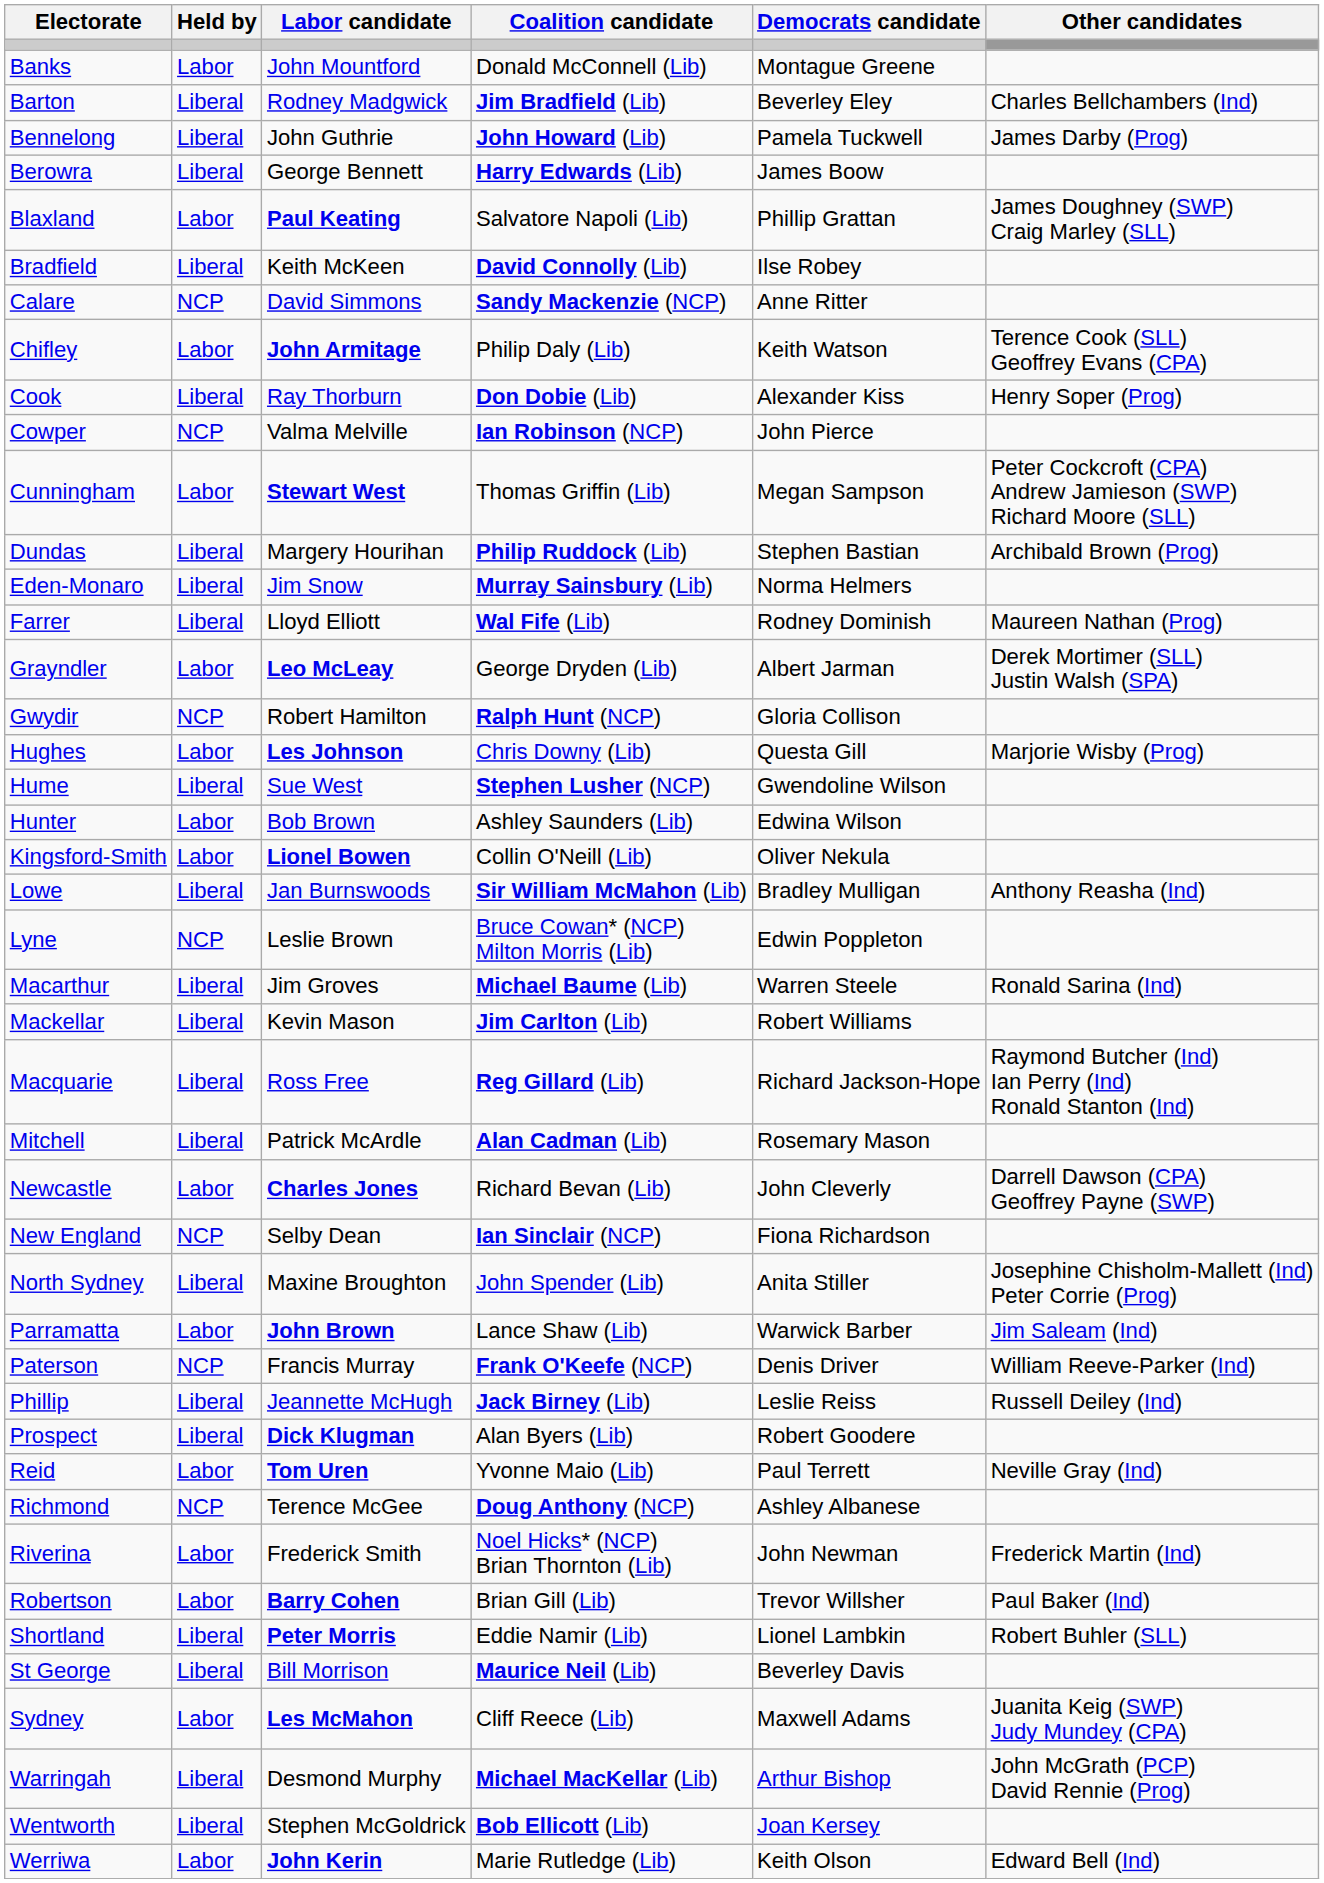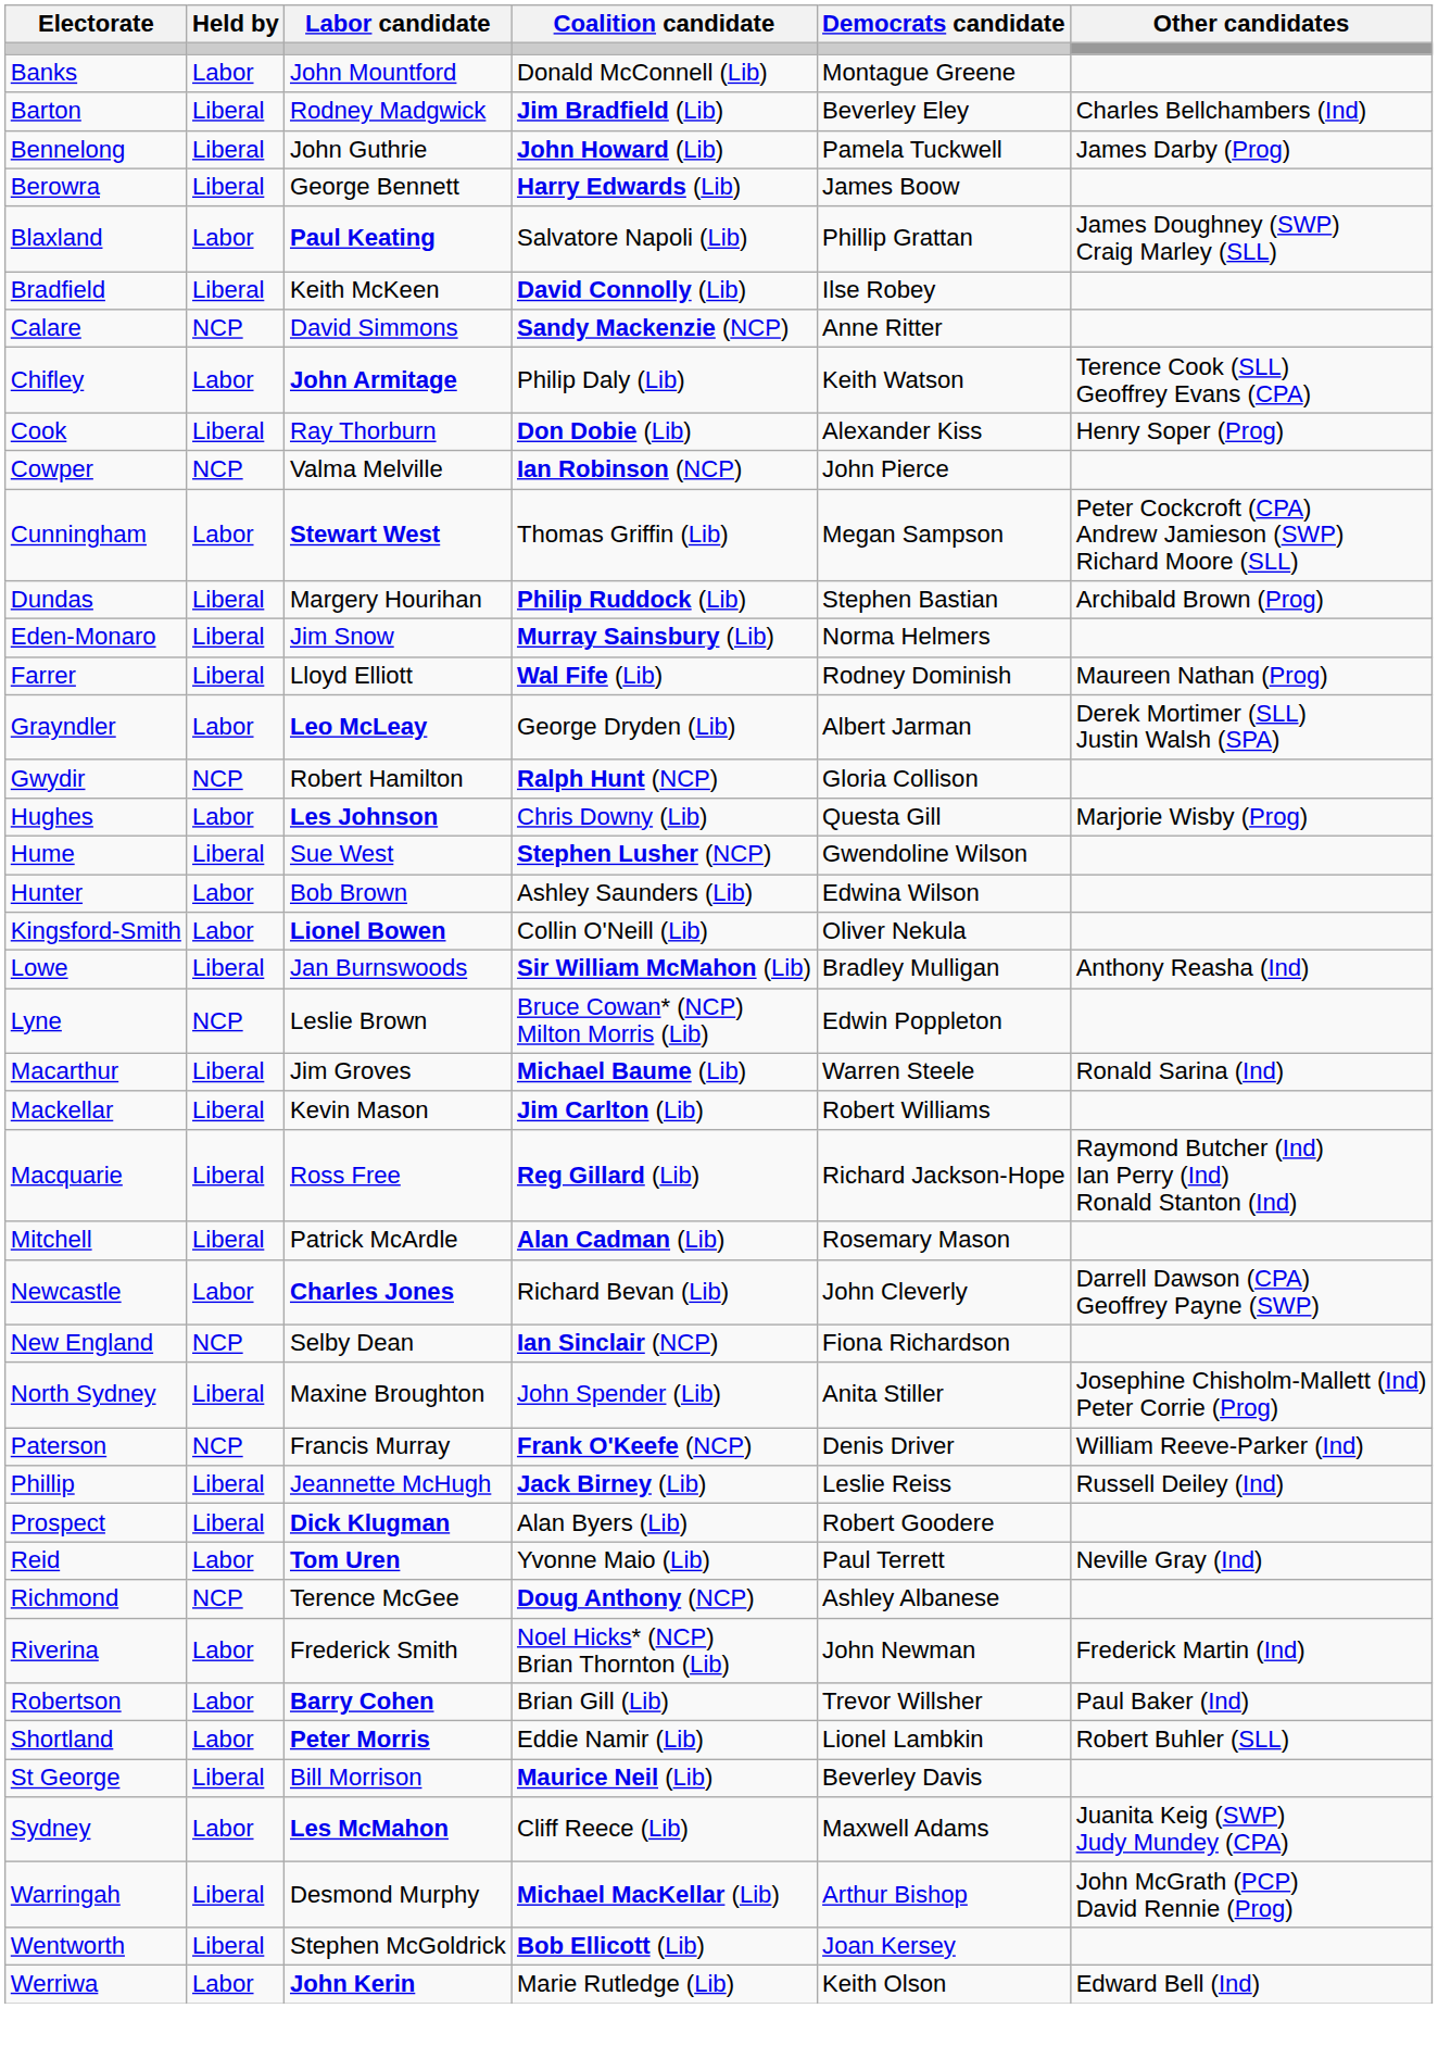 <table class="wikitable">
 <tr>
 <th>Electorate</th>
 <th>Held by</th>
 <th><a href='#'>Labor</a> candidate</th>
 <th><a href='#'>Coalition</a> candidate</th>
 <th><a href='#'>Democrats</a> candidate</th>
 <th>Other candidates</th>
 </tr>
 <tr bgcolor="#cccccc">
 <td></td>
 <td></td>
 <td></td>
 <td></td>
 <td></td>
 <td bgcolor="#999999"></td>
 </tr>
 <tr>
 <td><a href='#'>Banks</a></td>
 <td><a href='#'>Labor</a></td>
 <td><a href='#'>John Mountford</a></td>
 <td>Donald McConnell (<a href='#'>Lib</a>)</td>
 <td>Montague Greene</td>
 <td></td>
 </tr>
 <tr>
 <td><a href='#'>Barton</a></td>
 <td><a href='#'>Liberal</a></td>
 <td><a href='#'>Rodney Madgwick</a></td>
 <td><strong><a href='#'>Jim Bradfield</a></strong> (<a href='#'>Lib</a>)</td>
 <td>Beverley Eley</td>
 <td>Charles Bellchambers (<a href='#'>Ind</a>)</td>
 </tr>
 <tr>
 <td><a href='#'>Bennelong</a></td>
 <td><a href='#'>Liberal</a></td>
 <td>John Guthrie</td>
 <td><strong><a href='#'>John Howard</a></strong> (<a href='#'>Lib</a>)</td>
 <td>Pamela Tuckwell</td>
 <td>James Darby (<a href='#'>Prog</a>)</td>
 </tr>
 <tr>
 <td><a href='#'>Berowra</a></td>
 <td><a href='#'>Liberal</a></td>
 <td>George Bennett</td>
 <td><strong><a href='#'>Harry Edwards</a></strong> (<a href='#'>Lib</a>)</td>
 <td>James Boow</td>
 <td></td>
 </tr>
 <tr>
 <td><a href='#'>Blaxland</a></td>
 <td><a href='#'>Labor</a></td>
 <td><strong><a href='#'>Paul Keating</a></strong></td>
 <td>Salvatore Napoli (<a href='#'>Lib</a>)</td>
 <td>Phillip Grattan</td>
 <td>James Doughney (<a href='#'>SWP</a>)<br>Craig Marley (<a href='#'>SLL</a>)</td>
 </tr>
 <tr>
 <td><a href='#'>Bradfield</a></td>
 <td><a href='#'>Liberal</a></td>
 <td>Keith McKeen</td>
 <td><strong><a href='#'>David Connolly</a></strong> (<a href='#'>Lib</a>)</td>
 <td>Ilse Robey</td>
 <td></td>
 </tr>
 <tr>
 <td><a href='#'>Calare</a></td>
 <td><a href='#'>NCP</a></td>
 <td><a href='#'>David Simmons</a></td>
 <td><strong><a href='#'>Sandy Mackenzie</a></strong> (<a href='#'>NCP</a>)</td>
 <td>Anne Ritter</td>
 <td></td>
 </tr>
 <tr>
 <td><a href='#'>Chifley</a></td>
 <td><a href='#'>Labor</a></td>
 <td><strong><a href='#'>John Armitage</a></strong></td>
 <td>Philip Daly (<a href='#'>Lib</a>)</td>
 <td>Keith Watson</td>
 <td>Terence Cook (<a href='#'>SLL</a>)<br>Geoffrey Evans (<a href='#'>CPA</a>)</td>
 </tr>
 <tr>
 <td><a href='#'>Cook</a></td>
 <td><a href='#'>Liberal</a></td>
 <td><a href='#'>Ray Thorburn</a></td>
 <td><strong><a href='#'>Don Dobie</a></strong> (<a href='#'>Lib</a>)</td>
 <td>Alexander Kiss</td>
 <td>Henry Soper (<a href='#'>Prog</a>)</td>
 </tr>
 <tr>
 <td><a href='#'>Cowper</a></td>
 <td><a href='#'>NCP</a></td>
 <td>Valma Melville</td>
 <td><strong><a href='#'>Ian Robinson</a></strong> (<a href='#'>NCP</a>)</td>
 <td>John Pierce</td>
 <td></td>
 </tr>
 <tr>
 <td><a href='#'>Cunningham</a></td>
 <td><a href='#'>Labor</a></td>
 <td><strong><a href='#'>Stewart West</a></strong></td>
 <td>Thomas Griffin (<a href='#'>Lib</a>)</td>
 <td>Megan Sampson</td>
 <td>Peter Cockcroft (<a href='#'>CPA</a>)<br>Andrew Jamieson (<a href='#'>SWP</a>)<br>Richard Moore (<a href='#'>SLL</a>)</td>
 </tr>
 <tr>
 <td><a href='#'>Dundas</a></td>
 <td><a href='#'>Liberal</a></td>
 <td>Margery Hourihan</td>
 <td><strong><a href='#'>Philip Ruddock</a></strong> (<a href='#'>Lib</a>)</td>
 <td>Stephen Bastian</td>
 <td>Archibald Brown (<a href='#'>Prog</a>)</td>
 </tr>
 <tr>
 <td><a href='#'>Eden-Monaro</a></td>
 <td><a href='#'>Liberal</a></td>
 <td><a href='#'>Jim Snow</a></td>
 <td><strong><a href='#'>Murray Sainsbury</a></strong> (<a href='#'>Lib</a>)</td>
 <td>Norma Helmers</td>
 <td></td>
 </tr>
 <tr>
 <td><a href='#'>Farrer</a></td>
 <td><a href='#'>Liberal</a></td>
 <td>Lloyd Elliott</td>
 <td><strong><a href='#'>Wal Fife</a></strong> (<a href='#'>Lib</a>)</td>
 <td>Rodney Dominish</td>
 <td>Maureen Nathan (<a href='#'>Prog</a>)</td>
 </tr>
 <tr>
 <td><a href='#'>Grayndler</a></td>
 <td><a href='#'>Labor</a></td>
 <td><strong><a href='#'>Leo McLeay</a></strong></td>
 <td>George Dryden (<a href='#'>Lib</a>)</td>
 <td>Albert Jarman</td>
 <td>Derek Mortimer (<a href='#'>SLL</a>)<br>Justin Walsh (<a href='#'>SPA</a>)</td>
 </tr>
 <tr>
 <td><a href='#'>Gwydir</a></td>
 <td><a href='#'>NCP</a></td>
 <td>Robert Hamilton</td>
 <td><strong><a href='#'>Ralph Hunt</a></strong> (<a href='#'>NCP</a>)</td>
 <td>Gloria Collison</td>
 <td></td>
 </tr>
 <tr>
 <td><a href='#'>Hughes</a></td>
 <td><a href='#'>Labor</a></td>
 <td><strong><a href='#'>Les Johnson</a></strong></td>
 <td><a href='#'>Chris Downy</a> (<a href='#'>Lib</a>)</td>
 <td>Questa Gill</td>
 <td>Marjorie Wisby (<a href='#'>Prog</a>)</td>
 </tr>
 <tr>
 <td><a href='#'>Hume</a></td>
 <td><a href='#'>Liberal</a></td>
 <td><a href='#'>Sue West</a></td>
 <td><strong><a href='#'>Stephen Lusher</a></strong> (<a href='#'>NCP</a>)</td>
 <td>Gwendoline Wilson</td>
 <td></td>
 </tr>
 <tr>
 <td><a href='#'>Hunter</a></td>
 <td><a href='#'>Labor</a></td>
 <td><a href='#'>Bob Brown</a></td>
 <td>Ashley Saunders (<a href='#'>Lib</a>)</td>
 <td>Edwina Wilson</td>
 <td></td>
 </tr>
 <tr>
 <td><a href='#'>Kingsford-Smith</a></td>
 <td><a href='#'>Labor</a></td>
 <td><strong><a href='#'>Lionel Bowen</a></strong></td>
 <td>Collin O'Neill (<a href='#'>Lib</a>)</td>
 <td>Oliver Nekula</td>
 <td></td>
 </tr>
 <tr>
 <td><a href='#'>Lowe</a></td>
 <td><a href='#'>Liberal</a></td>
 <td><a href='#'>Jan Burnswoods</a></td>
 <td><strong><a href='#'>Sir William McMahon</a></strong> (<a href='#'>Lib</a>)</td>
 <td>Bradley Mulligan</td>
 <td>Anthony Reasha (<a href='#'>Ind</a>)</td>
 </tr>
 <tr>
 <td><a href='#'>Lyne</a></td>
 <td><a href='#'>NCP</a></td>
 <td>Leslie Brown</td>
 <td><a href='#'>Bruce Cowan</a>* (<a href='#'>NCP</a>)<br><a href='#'>Milton Morris</a> (<a href='#'>Lib</a>)</td>
 <td>Edwin Poppleton</td>
 <td></td>
 </tr>
 <tr>
 <td><a href='#'>Macarthur</a></td>
 <td><a href='#'>Liberal</a></td>
 <td>Jim Groves</td>
 <td><strong><a href='#'>Michael Baume</a></strong> (<a href='#'>Lib</a>)</td>
 <td>Warren Steele</td>
 <td>Ronald Sarina (<a href='#'>Ind</a>)</td>
 </tr>
 <tr>
 <td><a href='#'>Mackellar</a></td>
 <td><a href='#'>Liberal</a></td>
 <td>Kevin Mason</td>
 <td><strong><a href='#'>Jim Carlton</a></strong> (<a href='#'>Lib</a>)</td>
 <td>Robert Williams</td>
 <td></td>
 </tr>
 <tr>
 <td><a href='#'>Macquarie</a></td>
 <td><a href='#'>Liberal</a></td>
 <td><a href='#'>Ross Free</a></td>
 <td><strong><a href='#'>Reg Gillard</a></strong> (<a href='#'>Lib</a>)</td>
 <td>Richard Jackson-Hope</td>
 <td>Raymond Butcher (<a href='#'>Ind</a>)<br>Ian Perry (<a href='#'>Ind</a>)<br>Ronald Stanton (<a href='#'>Ind</a>)</td>
 </tr>
 <tr>
 <td><a href='#'>Mitchell</a></td>
 <td><a href='#'>Liberal</a></td>
 <td>Patrick McArdle</td>
 <td><strong><a href='#'>Alan Cadman</a></strong> (<a href='#'>Lib</a>)</td>
 <td>Rosemary Mason</td>
 <td></td>
 </tr>
 <tr>
 <td><a href='#'>Newcastle</a></td>
 <td><a href='#'>Labor</a></td>
 <td><strong><a href='#'>Charles Jones</a></strong></td>
 <td>Richard Bevan (<a href='#'>Lib</a>)</td>
 <td>John Cleverly</td>
 <td>Darrell Dawson (<a href='#'>CPA</a>)<br>Geoffrey Payne (<a href='#'>SWP</a>)</td>
 </tr>
 <tr>
 <td><a href='#'>New England</a></td>
 <td><a href='#'>NCP</a></td>
 <td>Selby Dean</td>
 <td><strong><a href='#'>Ian Sinclair</a></strong> (<a href='#'>NCP</a>)</td>
 <td>Fiona Richardson</td>
 <td></td>
 </tr>
 <tr>
 <td><a href='#'>North Sydney</a></td>
 <td><a href='#'>Liberal</a></td>
 <td>Maxine Broughton</td>
 <td><a href='#'>John Spender</a> (<a href='#'>Lib</a>)</td>
 <td>Anita Stiller</td>
 <td>Josephine Chisholm-Mallett (<a href='#'>Ind</a>)<br>Peter Corrie (<a href='#'>Prog</a>)</td>
 </tr>
 <tr>
-<td><a href='#'>Parramatta</a></td>
-<td><a href='#'>Labor</a></td>
-<td><strong><a href='#'>John Brown</a></strong></td>
-<td>Lance Shaw (<a href='#'>Lib</a>)</td>
-<td>Warwick Barber</td>
-<td><a href='#'>Jim Saleam</a> (<a href='#'>Ind</a>)</td>
-</tr>
-<tr>
 <td><a href='#'>Paterson</a></td>
 <td><a href='#'>NCP</a></td>
 <td>Francis Murray</td>
 <td><strong><a href='#'>Frank O'Keefe</a></strong> (<a href='#'>NCP</a>)</td>
 <td>Denis Driver</td>
 <td>William Reeve-Parker (<a href='#'>Ind</a>)</td>
 </tr>
 <tr>
 <td><a href='#'>Phillip</a></td>
 <td><a href='#'>Liberal</a></td>
 <td><a href='#'>Jeannette McHugh</a></td>
 <td><strong><a href='#'>Jack Birney</a></strong> (<a href='#'>Lib</a>)</td>
 <td>Leslie Reiss</td>
 <td>Russell Deiley (<a href='#'>Ind</a>)</td>
 </tr>
 <tr>
 <td><a href='#'>Prospect</a></td>
 <td><a href='#'>Liberal</a></td>
 <td><strong><a href='#'>Dick Klugman</a></strong></td>
 <td>Alan Byers (<a href='#'>Lib</a>)</td>
 <td>Robert Goodere</td>
 <td></td>
 </tr>
 <tr>
 <td><a href='#'>Reid</a></td>
 <td><a href='#'>Labor</a></td>
 <td><strong><a href='#'>Tom Uren</a></strong></td>
 <td>Yvonne Maio (<a href='#'>Lib</a>)</td>
 <td>Paul Terrett</td>
 <td>Neville Gray (<a href='#'>Ind</a>)</td>
 </tr>
 <tr>
 <td><a href='#'>Richmond</a></td>
 <td><a href='#'>NCP</a></td>
 <td>Terence McGee</td>
 <td><strong><a href='#'>Doug Anthony</a></strong> (<a href='#'>NCP</a>)</td>
 <td>Ashley Albanese</td>
 <td></td>
 </tr>
 <tr>
 <td><a href='#'>Riverina</a></td>
 <td><a href='#'>Labor</a></td>
 <td>Frederick Smith</td>
 <td><a href='#'>Noel Hicks</a>* (<a href='#'>NCP</a>)<br>Brian Thornton (<a href='#'>Lib</a>)</td>
 <td>John Newman</td>
 <td>Frederick Martin (<a href='#'>Ind</a>)</td>
 </tr>
 <tr>
 <td><a href='#'>Robertson</a></td>
 <td><a href='#'>Labor</a></td>
 <td><strong><a href='#'>Barry Cohen</a></strong></td>
 <td>Brian Gill (<a href='#'>Lib</a>)</td>
 <td>Trevor Willsher</td>
 <td>Paul Baker (<a href='#'>Ind</a>)</td>
 </tr>
 <tr>
 <td><a href='#'>Shortland</a></td>
-<td><a href='#'>Liberal</a></td>
+<td><a href='#'>Labor</a></td>
 <td><strong><a href='#'>Peter Morris</a></strong></td>
 <td>Eddie Namir (<a href='#'>Lib</a>)</td>
 <td>Lionel Lambkin</td>
 <td>Robert Buhler (<a href='#'>SLL</a>)</td>
 </tr>
 <tr>
 <td><a href='#'>St George</a></td>
 <td><a href='#'>Liberal</a></td>
 <td><a href='#'>Bill Morrison</a></td>
 <td><strong><a href='#'>Maurice Neil</a></strong> (<a href='#'>Lib</a>)</td>
 <td>Beverley Davis</td>
 <td></td>
 </tr>
 <tr>
 <td><a href='#'>Sydney</a></td>
 <td><a href='#'>Labor</a></td>
 <td><strong><a href='#'>Les McMahon</a></strong></td>
 <td>Cliff Reece (<a href='#'>Lib</a>)</td>
 <td>Maxwell Adams</td>
 <td>Juanita Keig (<a href='#'>SWP</a>)<br><a href='#'>Judy Mundey</a> (<a href='#'>CPA</a>)</td>
 </tr>
 <tr>
 <td><a href='#'>Warringah</a></td>
 <td><a href='#'>Liberal</a></td>
 <td>Desmond Murphy</td>
 <td><strong><a href='#'>Michael MacKellar</a></strong> (<a href='#'>Lib</a>)</td>
 <td><a href='#'>Arthur Bishop</a></td>
 <td>John McGrath (<a href='#'>PCP</a>)<br>David Rennie (<a href='#'>Prog</a>)</td>
 </tr>
 <tr>
 <td><a href='#'>Wentworth</a></td>
 <td><a href='#'>Liberal</a></td>
 <td>Stephen McGoldrick</td>
 <td><strong><a href='#'>Bob Ellicott</a></strong> (<a href='#'>Lib</a>)</td>
 <td><a href='#'>Joan Kersey</a></td>
 <td></td>
 </tr>
 <tr>
 <td><a href='#'>Werriwa</a></td>
 <td><a href='#'>Labor</a></td>
 <td><strong><a href='#'>John Kerin</a></strong></td>
 <td>Marie Rutledge (<a href='#'>Lib</a>)</td>
 <td>Keith Olson</td>
 <td>Edward Bell (<a href='#'>Ind</a>)</td>
 </tr>
 </table>
